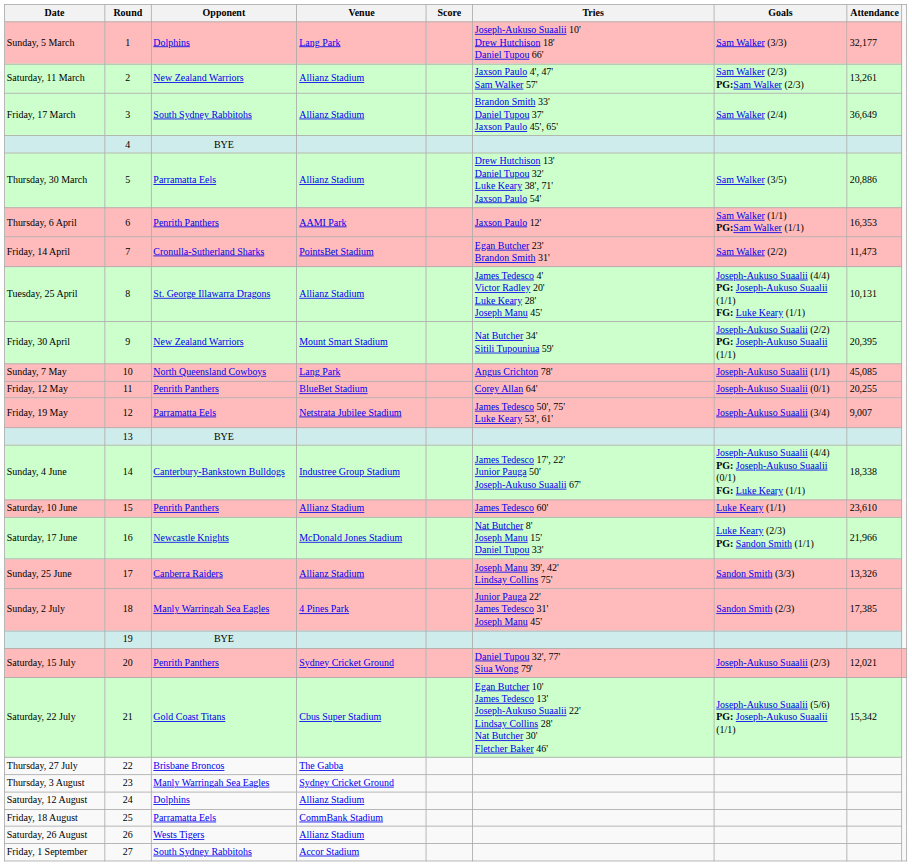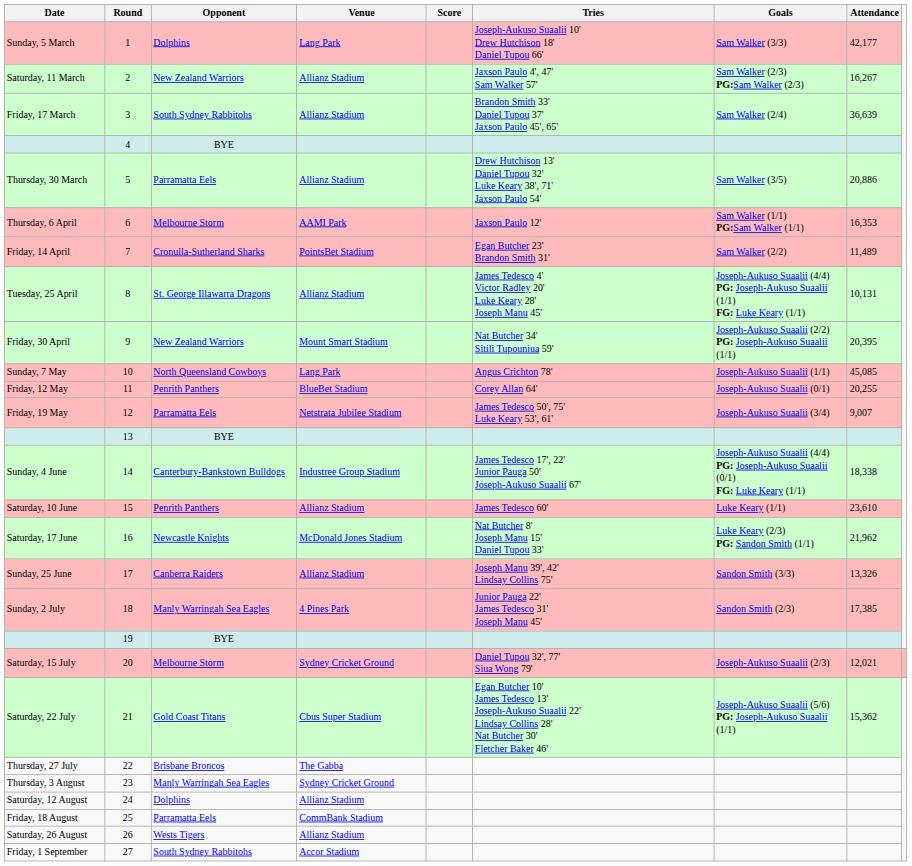 <table class="wikitable" style="font-size:75%;">
 <tr>
 <th width="115">Date</th>
 <th width="50">Round</th>
 <th width="170">Opponent</th>
 <th width="150">Venue</th>
 <th width="50">Score</th>
 <th width="285">Tries</th>
 <th width="155">Goals</th>
 <th width="60">Attendance</th>
 </tr>
 <tr bgcolor=#FFBBBB>
 <td>Sunday, 5 March</td>
 <td style="text-align:center;">1</td>
 <td> <a href='#'>Dolphins</a></td>
 <td><a href='#'>Lang Park</a></td>
 <td style="text-align:center;"></td>
 <td><a href='#'>Joseph-Aukuso Suaalii</a> 10' <br> <a href='#'>Drew Hutchison</a> 18' <br> <a href='#'>Daniel Tupou</a> 66'</td>
 <td><a href='#'>Sam Walker</a> (3/3)</td>
-<td>32,177</td>
+<td>42,177</td>
 </tr>
 <tr bgcolor=#CCFFCC>
 <td>Saturday, 11 March</td>
 <td style="text-align:center;">2</td>
 <td> <a href='#'>New Zealand Warriors</a></td>
 <td><a href='#'>Allianz Stadium</a></td>
 <td style="text-align:center;"></td>
 <td><a href='#'>Jaxson Paulo</a> 4', 47' <br> <a href='#'>Sam Walker</a> 57'</td>
 <td><a href='#'>Sam Walker</a> (2/3) <br><strong>PG:</strong><a href='#'>Sam Walker</a> (2/3)</td>
-<td>13,261</td>
+<td>16,267</td>
 </tr>
 <tr bgcolor=#CCFFCC>
 <td>Friday, 17 March</td>
 <td style="text-align:center;">3</td>
 <td> <a href='#'>South Sydney Rabbitohs</a></td>
 <td><a href='#'>Allianz Stadium</a></td>
 <td></td>
 <td><a href='#'> Brandon Smith</a> 33' <br><a href='#'>Daniel Tupou</a> 37' <br> <a href='#'>Jaxson Paulo</a> 45', 65'</td>
 <td><a href='#'>Sam Walker</a> (2/4)</td>
-<td>36,649</td>
+<td>36,639</td>
 </tr>
 <tr bgcolor= #CFECEC>
 <td></td>
 <td style="text-align:center;">4</td>
 <td style="text-align:center;">BYE</td>
 <td></td>
 <td></td>
 <td></td>
 <td></td>
 <td></td>
 </tr>
 <tr bgcolor=#CCFFCC>
 <td>Thursday, 30 March</td>
 <td style="text-align:center;">5</td>
 <td> <a href='#'>Parramatta Eels</a></td>
 <td><a href='#'>Allianz Stadium</a></td>
 <td style="text-align:center;"></td>
 <td><a href='#'>Drew Hutchison</a> 13' <br><a href='#'>Daniel Tupou</a> 32' <br><a href='#'>Luke Keary</a> 38', 71' <br><a href='#'>Jaxson Paulo</a> 54'</td>
 <td><a href='#'>Sam Walker</a> (3/5)</td>
 <td>20,886</td>
 </tr>
 <tr bgcolor=#FFBBBB>
 <td>Thursday, 6 April</td>
 <td style="text-align:center;">6</td>
-<td> <a href='#'>Penrith Panthers</a></td>
+<td> <a href='#'>Melbourne Storm</a></td>
 <td><a href='#'>AAMI Park</a></td>
 <td style="text-align:center;"></td>
 <td><a href='#'>Jaxson Paulo</a> 12'</td>
 <td><a href='#'>Sam Walker</a> (1/1) <br><strong>PG:</strong><a href='#'>Sam Walker</a> (1/1)</td>
 <td>16,353</td>
 </tr>
 <tr bgcolor=#FFBBBB>
 <td>Friday, 14 April</td>
 <td style="text-align:center;">7</td>
 <td> <a href='#'>Cronulla-Sutherland Sharks</a></td>
 <td><a href='#'>PointsBet Stadium</a></td>
 <td style="text-align:center;"></td>
 <td><a href='#'>Egan Butcher</a> 23' <br> <a href='#'>Brandon Smith</a> 31'</td>
 <td><a href='#'>Sam Walker</a> (2/2)</td>
-<td>11,473</td>
+<td>11,489</td>
 </tr>
 <tr bgcolor=#CCFFCC>
 <td>Tuesday, 25 April</td>
 <td style="text-align:center;">8</td>
 <td> <a href='#'>St. George Illawarra Dragons</a></td>
 <td><a href='#'>Allianz Stadium</a></td>
 <td style="text-align:center;"></td>
 <td><a href='#'>James Tedesco</a> 4' <br> <a href='#'>Victor Radley</a> 20' <br> <a href='#'>Luke Keary</a> 28' <br> <a href='#'>Joseph Manu</a> 45'</td>
 <td><a href='#'>Joseph-Aukuso Suaalii</a> (4/4) <br> <strong>PG:</strong> <a href='#'>Joseph-Aukuso Suaalii</a> (1/1) <br> <strong>FG:</strong> <a href='#'>Luke Keary</a> (1/1)</td>
 <td>10,131</td>
 </tr>
 <tr bgcolor=#CCFFCC>
 <td>Friday, 30 April</td>
 <td style="text-align:center;">9</td>
 <td> <a href='#'>New Zealand Warriors</a></td>
 <td><a href='#'>Mount Smart Stadium</a></td>
 <td style="text-align:center;"></td>
 <td><a href='#'>Nat Butcher</a> 34' <br> <a href='#'>Sitili Tupouniua</a> 59'</td>
 <td><a href='#'>Joseph-Aukuso Suaalii</a> (2/2) <br> <strong>PG:</strong> <a href='#'>Joseph-Aukuso Suaalii</a> (1/1)</td>
 <td>20,395</td>
 </tr>
 <tr bgcolor=#FFBBBB>
 <td>Sunday, 7 May</td>
 <td style="text-align:center;">10</td>
 <td> <a href='#'>North Queensland Cowboys</a></td>
 <td><a href='#'>Lang Park</a></td>
 <td style="text-align:center;"></td>
 <td><a href='#'>Angus Crichton</a> 78'</td>
 <td><a href='#'>Joseph-Aukuso Suaalii</a> (1/1)</td>
 <td>45,085</td>
 </tr>
 <tr bgcolor=#FFBBBB>
 <td>Friday, 12 May</td>
 <td style="text-align:center;">11</td>
 <td> <a href='#'>Penrith Panthers</a></td>
 <td><a href='#'>BlueBet Stadium</a></td>
 <td style="text-align:center;"></td>
 <td><a href='#'>Corey Allan</a> 64'</td>
 <td><a href='#'>Joseph-Aukuso Suaalii</a> (0/1)</td>
 <td>20,255</td>
 </tr>
 <tr bgcolor=#FFBBBB>
 <td>Friday, 19 May</td>
 <td style="text-align:center;">12</td>
 <td> <a href='#'>Parramatta Eels</a></td>
 <td><a href='#'>Netstrata Jubilee Stadium</a></td>
 <td style="text-align:center;"></td>
 <td><a href='#'>James Tedesco</a> 50', 75'<br> <a href='#'>Luke Keary</a> 53', 61'</td>
 <td><a href='#'>Joseph-Aukuso Suaalii</a> (3/4)</td>
 <td>9,007</td>
 </tr>
 <tr bgcolor= #CFECEC>
 <td></td>
 <td style="text-align:center;">13</td>
 <td style="text-align:center;">BYE</td>
 <td></td>
 <td></td>
 <td></td>
 <td></td>
 <td></td>
 </tr>
 <tr bgcolor=#CCFFCC>
 <td>Sunday, 4 June</td>
 <td style="text-align:center;">14</td>
 <td> <a href='#'>Canterbury-Bankstown Bulldogs</a></td>
 <td><a href='#'>Industree Group Stadium</a></td>
 <td style="text-align:center;"></td>
 <td><a href='#'>James Tedesco</a> 17', 22' <br> <a href='#'>Junior Pauga</a> 50' <br> <a href='#'>Joseph-Aukuso Suaalii</a> 67'</td>
 <td><a href='#'>Joseph-Aukuso Suaalii</a> (4/4) <br> <strong>PG:</strong> <a href='#'>Joseph-Aukuso Suaalii</a> (0/1) <br> <strong>FG:</strong> <a href='#'>Luke Keary</a> (1/1)</td>
 <td>18,338</td>
 </tr>
 <tr bgcolor=#FFBBBB>
 <td>Saturday, 10 June</td>
 <td style="text-align:center;">15</td>
 <td> <a href='#'>Penrith Panthers</a></td>
 <td><a href='#'>Allianz Stadium</a></td>
 <td style="text-align:center;"></td>
 <td><a href='#'>James Tedesco</a> 60'</td>
 <td><a href='#'>Luke Keary</a> (1/1)</td>
 <td>23,610</td>
 </tr>
 <tr bgcolor=#CCFFCC>
 <td>Saturday, 17 June</td>
 <td style="text-align:center;">16</td>
 <td> <a href='#'>Newcastle Knights</a></td>
 <td><a href='#'>McDonald Jones Stadium</a></td>
 <td style="text-align:center;"></td>
 <td><a href='#'>Nat Butcher</a> 8' <br> <a href='#'>Joseph Manu</a> 15' <br> <a href='#'>Daniel Tupou</a> 33'</td>
 <td><a href='#'>Luke Keary</a> (2/3) <br> <strong>PG:</strong> <a href='#'>Sandon Smith</a> (1/1)</td>
-<td>21,966</td>
+<td>21,962</td>
 </tr>
 <tr bgcolor=#FFBBBB>
 <td>Sunday, 25 June</td>
 <td style="text-align:center;">17</td>
 <td> <a href='#'>Canberra Raiders</a></td>
 <td><a href='#'>Allianz Stadium</a></td>
 <td style="text-align:center;"></td>
 <td><a href='#'>Joseph Manu</a> 39', 42' <br> <a href='#'>Lindsay Collins</a> 75'</td>
 <td><a href='#'>Sandon Smith</a> (3/3)</td>
 <td>13,326</td>
 </tr>
 <tr bgcolor=#FFBBBB>
 <td>Sunday, 2 July</td>
 <td style="text-align:center;">18</td>
 <td> <a href='#'>Manly Warringah Sea Eagles</a></td>
 <td><a href='#'>4 Pines Park</a></td>
 <td style="text-align:center;"></td>
 <td><a href='#'>Junior Pauga</a> 22' <br> <a href='#'>James Tedesco</a> 31' <br> <a href='#'>Joseph Manu</a> 45'</td>
 <td><a href='#'>Sandon Smith</a> (2/3)</td>
 <td>17,385</td>
 </tr>
 <tr bgcolor= #CFECEC>
 <td></td>
 <td style="text-align:center;">19</td>
 <td style="text-align:center;">BYE</td>
 <td></td>
 <td></td>
 <td></td>
 <td></td>
 <td></td>
 </tr>
 <tr bgcolor=#FFBBBB>
 <td>Saturday, 15 July</td>
 <td style="text-align:center;">20</td>
-<td> <a href='#'>Penrith Panthers</a></td>
+<td> <a href='#'>Melbourne Storm</a></td>
 <td><a href='#'>Sydney Cricket Ground</a></td>
 <td style="text-align:center;"></td>
 <td><a href='#'>Daniel Tupou</a> 32', 77' <br> <a href='#'>Siua Wong</a> 79'</td>
 <td><a href='#'>Joseph-Aukuso Suaalii</a> (2/3)</td>
 <td>12,021</td>
 <td></td>
 </tr>
 <tr bgcolor=#CCFFCC>
 <td>Saturday, 22 July</td>
 <td style="text-align:center;">21</td>
 <td> <a href='#'>Gold Coast Titans</a></td>
 <td><a href='#'>Cbus Super Stadium</a></td>
 <td style="text-align:center;"></td>
 <td><a href='#'>Egan Butcher</a> 10' <br> <a href='#'>James Tedesco</a> 13' <br> <a href='#'>Joseph-Aukuso Suaalii</a> 22' <br> <a href='#'>Lindsay Collins</a> 28' <br> <a href='#'>Nat Butcher</a> 30' <br> <a href='#'>Fletcher Baker</a> 46'</td>
 <td><a href='#'>Joseph-Aukuso Suaalii</a> (5/6) <br> <strong>PG:</strong> <a href='#'>Joseph-Aukuso Suaalii</a> (1/1)</td>
-<td>15,342</td>
+<td>15,362</td>
 </tr>
 <tr bgcolor=>
 <td>Thursday, 27 July</td>
 <td style="text-align:center;">22</td>
 <td> <a href='#'>Brisbane Broncos</a></td>
 <td><a href='#'>The Gabba</a></td>
 <td style="text-align:center;"></td>
 <td></td>
 <td></td>
 <td></td>
 </tr>
 <tr bgcolor=>
 <td>Thursday, 3 August</td>
 <td style="text-align:center;">23</td>
 <td> <a href='#'>Manly Warringah Sea Eagles</a></td>
 <td><a href='#'>Sydney Cricket Ground</a></td>
 <td style="text-align:center;"></td>
 <td></td>
 <td></td>
 <td></td>
 </tr>
 <tr bgcolor=>
 <td>Saturday, 12 August</td>
 <td style="text-align:center;">24</td>
 <td> <a href='#'>Dolphins</a></td>
 <td><a href='#'>Allianz Stadium</a></td>
 <td style="text-align:center;"></td>
 <td></td>
 <td></td>
 <td></td>
 </tr>
 <tr bgcolor=>
 <td>Friday, 18 August</td>
 <td style="text-align:center;">25</td>
 <td> <a href='#'>Parramatta Eels</a></td>
 <td><a href='#'>CommBank Stadium</a></td>
 <td style="text-align:center;"></td>
 <td></td>
 <td></td>
 <td></td>
 </tr>
 <tr bgcolor=>
 <td>Saturday, 26 August</td>
 <td style="text-align:center;">26</td>
 <td> <a href='#'>Wests Tigers</a></td>
 <td><a href='#'>Allianz Stadium</a></td>
 <td style="text-align:center;"></td>
 <td></td>
 <td></td>
 <td></td>
 </tr>
 <tr bgcolor=>
 <td>Friday, 1 September</td>
 <td style="text-align:center;">27</td>
 <td> <a href='#'>South Sydney Rabbitohs</a></td>
 <td><a href='#'>Accor Stadium</a></td>
 <td style="text-align:center;"></td>
 <td></td>
 <td></td>
 <td></td>
 </tr>
 </table>
